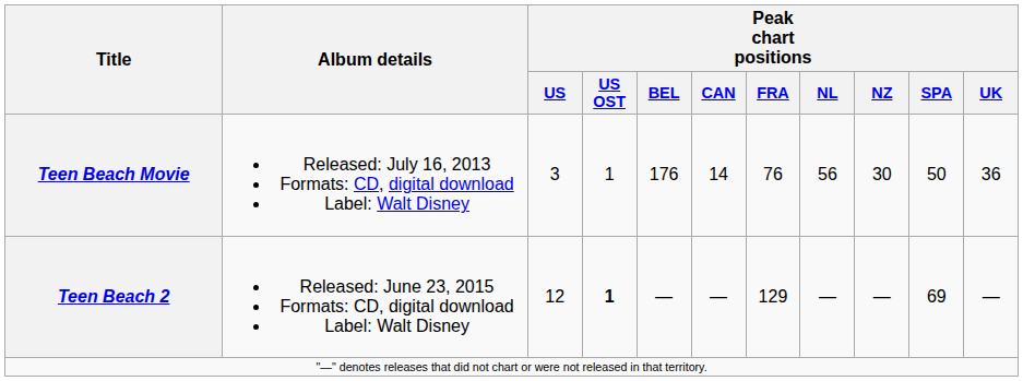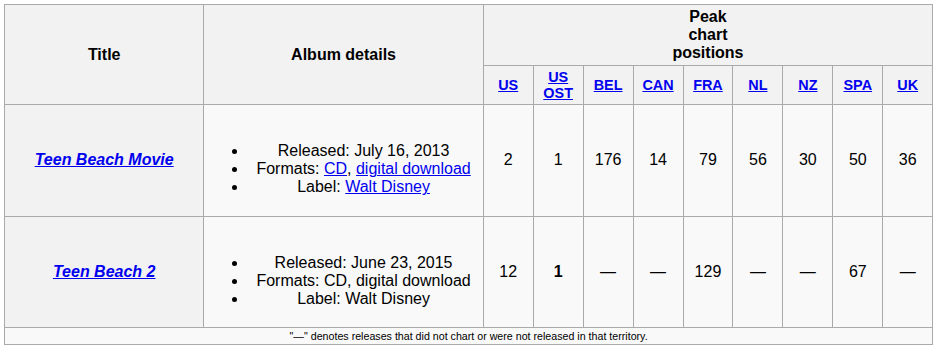 <table class="wikitable plainrowheaders" style="text-align:center;">
 <tr>
 <th scope="col" rowspan="2" style="width:12em;">Title</th>
 <th scope="col" rowspan="2" style="width:17em;">Album details</th>
 <th scope="col" colspan="9">Peak<br>chart<br>positions</th>
 </tr>
 <tr>
 <th scope="col" style="width:3em;font-size:90%;"><a href='#'>US</a><br></th>
 <th scope="col" style="width:3em;font-size:90%;"><a href='#'>US<br>OST</a><br></th>
 <th scope="col" style="width:3em;font-size:90%;"><a href='#'>BEL</a><br></th>
 <th scope="col" style="width:3em;font-size:90%;"><a href='#'>CAN</a><br></th>
 <th scope="col" style="width:3em;font-size:90%;"><a href='#'>FRA</a><br></th>
 <th scope="col" style="width:3em;font-size:90%;"><a href='#'>NL</a><br></th>
 <th scope="col" style="width:3em;font-size:90%;"><a href='#'>NZ</a><br></th>
 <th scope="col" style="width:3em;font-size:90%;"><a href='#'>SPA</a><br></th>
 <th scope="col" style="width:3em;font-size:90%;"><a href='#'>UK</a><br></th>
 </tr>
 <tr>
 <th scope="row"><em><a href='#'>Teen Beach Movie</a></em></th>
 <td><br><ul><li>Released: July 16, 2013</li><li>Formats: <a href='#'>CD</a>, <a href='#'>digital download</a></li><li>Label: <a href='#'>Walt Disney</a></li></ul></td>
-<td>3</td>
+<td>2</td>
 <td>1</td>
 <td>176</td>
 <td>14</td>
-<td>76</td>
+<td>79</td>
 <td>56</td>
 <td>30</td>
 <td>50</td>
 <td>36</td>
 </tr>
 <tr>
 <th scope="row"><em><a href='#'>Teen Beach 2</a></em></th>
 <td><br><ul><li>Released: June 23, 2015</li><li>Formats: CD, digital download</li><li>Label: Walt Disney</li></ul></td>
 <td>12</td>
 <td><strong>1</strong></td>
 <td>—</td>
 <td>—</td>
 <td>129</td>
 <td>—</td>
 <td>—</td>
-<td>69</td>
+<td>67</td>
 <td>—</td>
 </tr>
 <tr>
 <td align="center" colspan="15" style="font-size:8pt">"—" denotes releases that did not chart or were not released in that territory.</td>
 </tr>
 </table>
